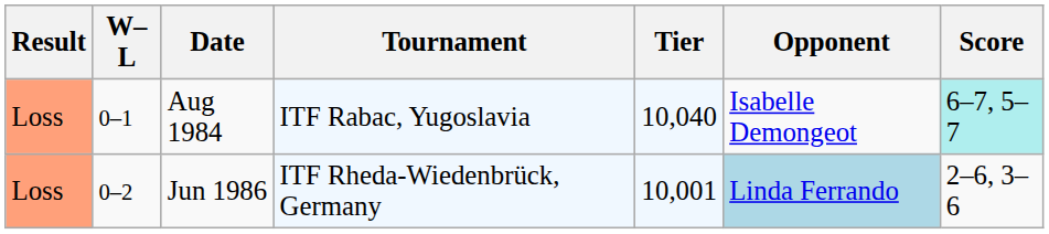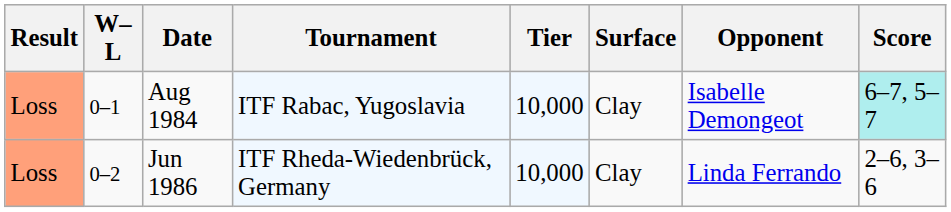 <table class="sortable wikitable">
 <tr>
 <th>Result</th>
 <th class="unsortable">W–L</th>
 <th>Date</th>
 <th>Tournament</th>
 <th>Tier</th>
+<th>Surface</th>
 <th>Opponent</th>
 <th class="unsortable">Score</th>
 </tr>
 <tr>
 <td style="background:#ffa07a;">Loss</td>
 <td><small>0–1</small></td>
 <td>Aug 1984</td>
 <td style="background:#f0f8ff;">ITF Rabac, Yugoslavia</td>
-<td style="background:#f0f8ff;">10,040</td>
+<td style="background:#f0f8ff;">10,000</td>
+<td>Clay</td>
 <td> <a href='#'>Isabelle Demongeot</a></td>
 <td style="background: paleturquoise;">6–7, 5–7</td>
 </tr>
 <tr>
 <td style="background:#ffa07a;">Loss</td>
 <td><small>0–2</small></td>
 <td>Jun 1986</td>
 <td style="background:#f0f8ff;">ITF Rheda-Wiedenbrück, Germany</td>
-<td style="background:#f0f8ff;">10,001</td>
-<td style="background: lightblue;"> <a href='#'>Linda Ferrando</a></td>
+<td style="background:#f0f8ff;">10,000</td>
+<td>Clay</td>
+<td> <a href='#'>Linda Ferrando</a></td>
 <td>2–6, 3–6</td>
 </tr>
 </table>
